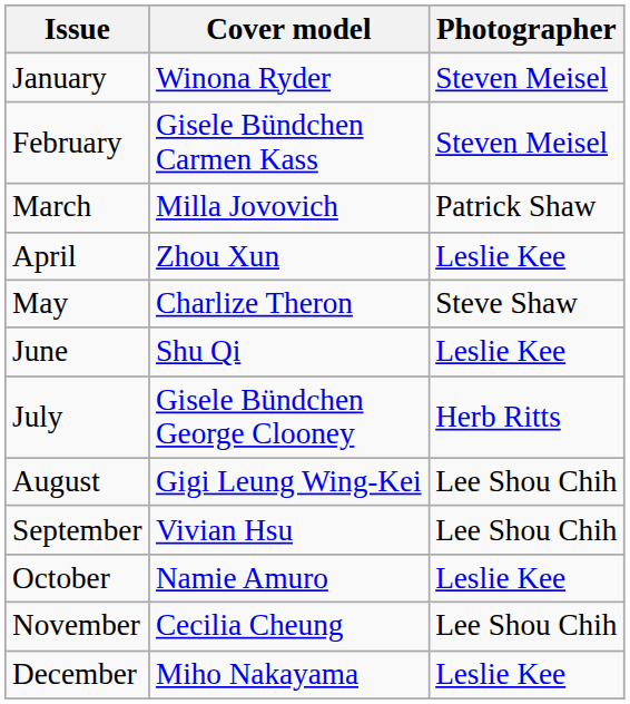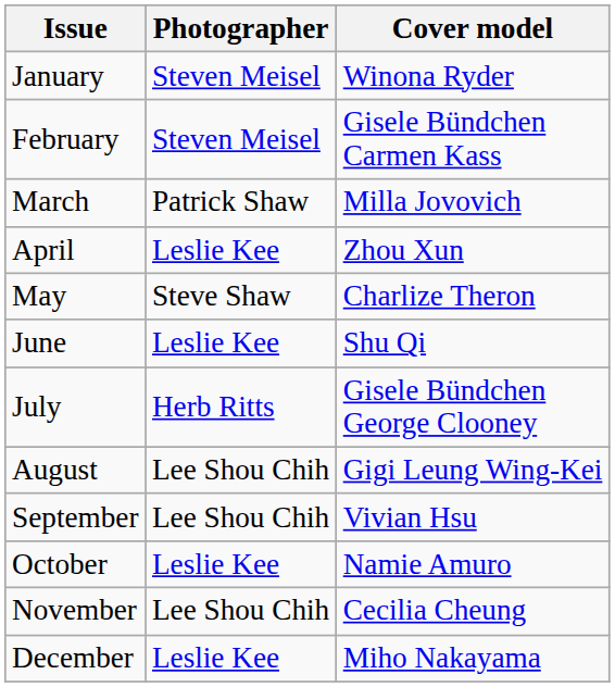 <table class="wikitable">
 <tr>
 <th>Issue</th>
+<th>Photographer</th>
 <th>Cover model</th>
-<th>Photographer</th>
 </tr>
 <tr>
 <td>January</td>
+<td><a href='#'>Steven Meisel</a></td>
 <td><a href='#'>Winona Ryder</a></td>
-<td><a href='#'>Steven Meisel</a></td>
 </tr>
 <tr>
 <td>February</td>
+<td><a href='#'>Steven Meisel</a></td>
 <td><a href='#'>Gisele Bündchen</a> <br> <a href='#'>Carmen Kass</a></td>
-<td><a href='#'>Steven Meisel</a></td>
 </tr>
 <tr>
 <td>March</td>
+<td>Patrick Shaw</td>
 <td><a href='#'>Milla Jovovich</a></td>
-<td>Patrick Shaw</td>
 </tr>
 <tr>
 <td>April</td>
+<td><a href='#'>Leslie Kee</a></td>
 <td><a href='#'>Zhou Xun</a></td>
-<td><a href='#'>Leslie Kee</a></td>
 </tr>
 <tr>
 <td>May</td>
+<td>Steve Shaw</td>
 <td><a href='#'>Charlize Theron</a></td>
-<td>Steve Shaw</td>
 </tr>
 <tr>
 <td>June</td>
+<td><a href='#'>Leslie Kee</a></td>
 <td><a href='#'>Shu Qi</a></td>
-<td><a href='#'>Leslie Kee</a></td>
 </tr>
 <tr>
 <td>July</td>
+<td><a href='#'>Herb Ritts</a></td>
 <td><a href='#'>Gisele Bündchen</a> <br> <a href='#'>George Clooney</a></td>
-<td><a href='#'>Herb Ritts</a></td>
 </tr>
 <tr>
 <td>August</td>
+<td>Lee Shou Chih</td>
 <td><a href='#'>Gigi Leung Wing-Kei</a></td>
-<td>Lee Shou Chih</td>
 </tr>
 <tr>
 <td>September</td>
+<td>Lee Shou Chih</td>
 <td><a href='#'>Vivian Hsu</a></td>
-<td>Lee Shou Chih</td>
 </tr>
 <tr>
 <td>October</td>
+<td><a href='#'>Leslie Kee</a></td>
 <td><a href='#'>Namie Amuro</a></td>
-<td><a href='#'>Leslie Kee</a></td>
 </tr>
 <tr>
 <td>November</td>
+<td>Lee Shou Chih</td>
 <td><a href='#'>Cecilia Cheung</a></td>
-<td>Lee Shou Chih</td>
 </tr>
 <tr>
 <td>December</td>
+<td><a href='#'>Leslie Kee</a></td>
 <td><a href='#'>Miho Nakayama</a></td>
-<td><a href='#'>Leslie Kee</a></td>
 </tr>
 </table>
